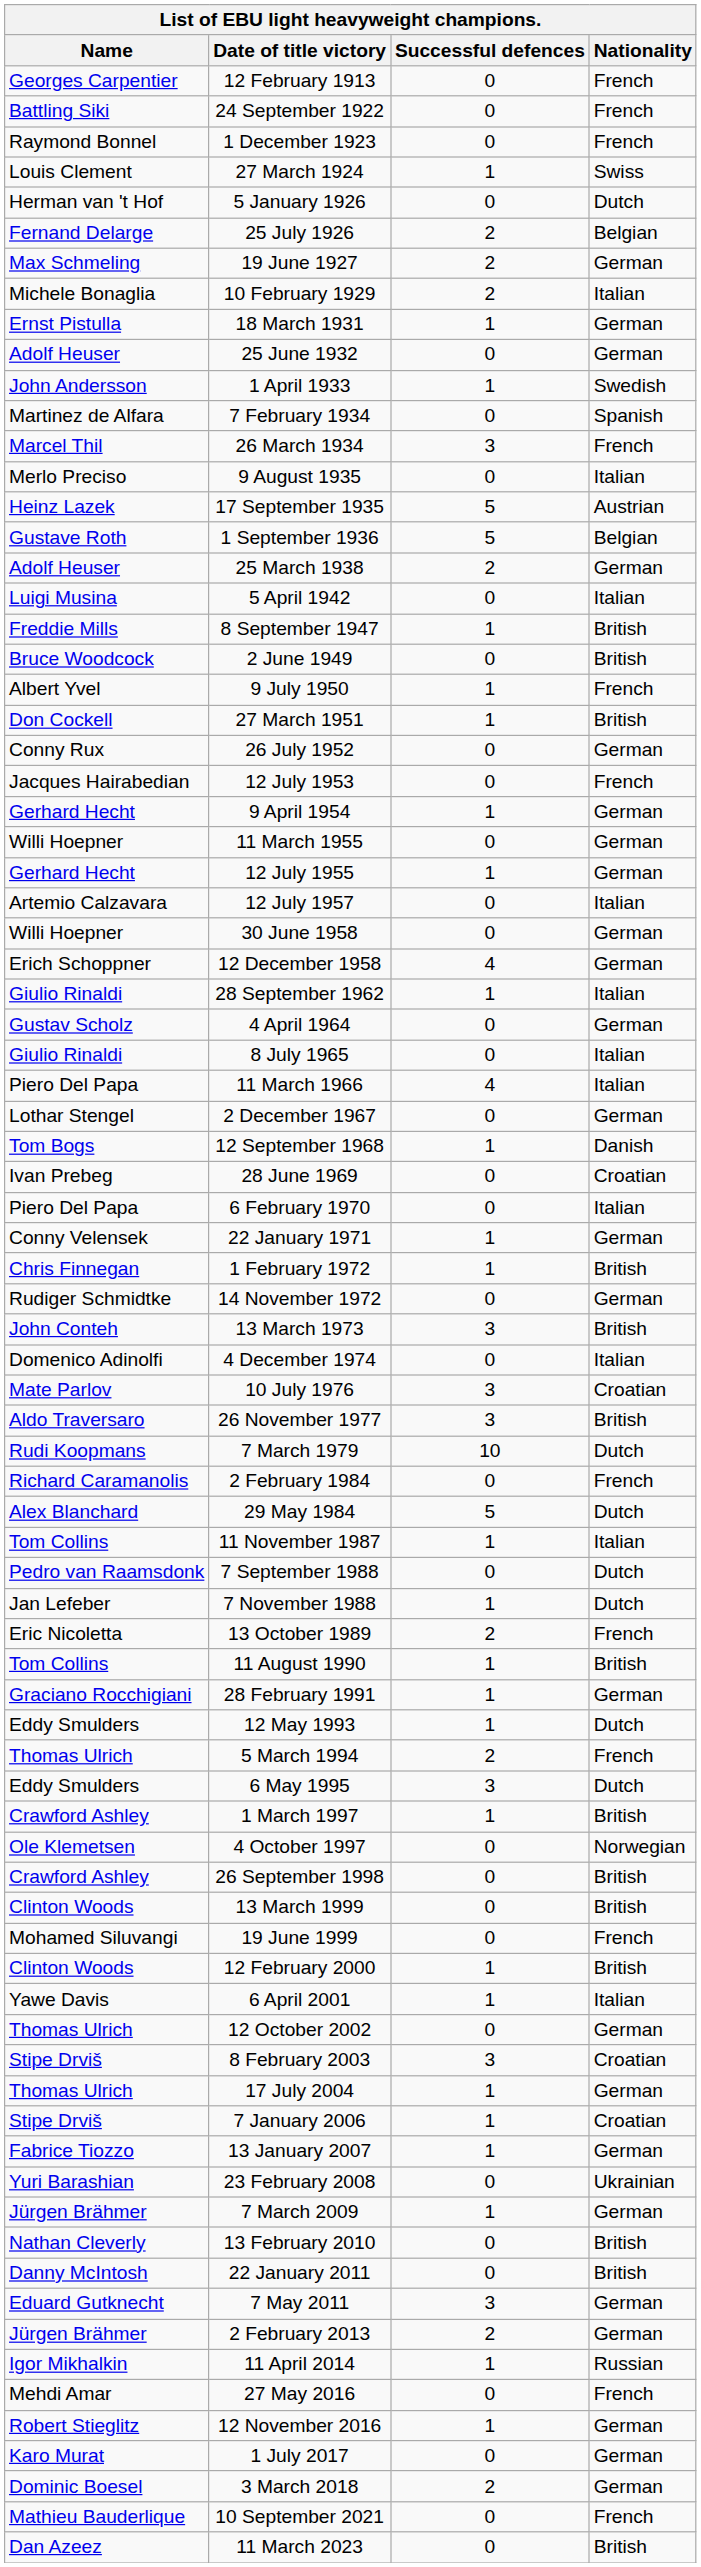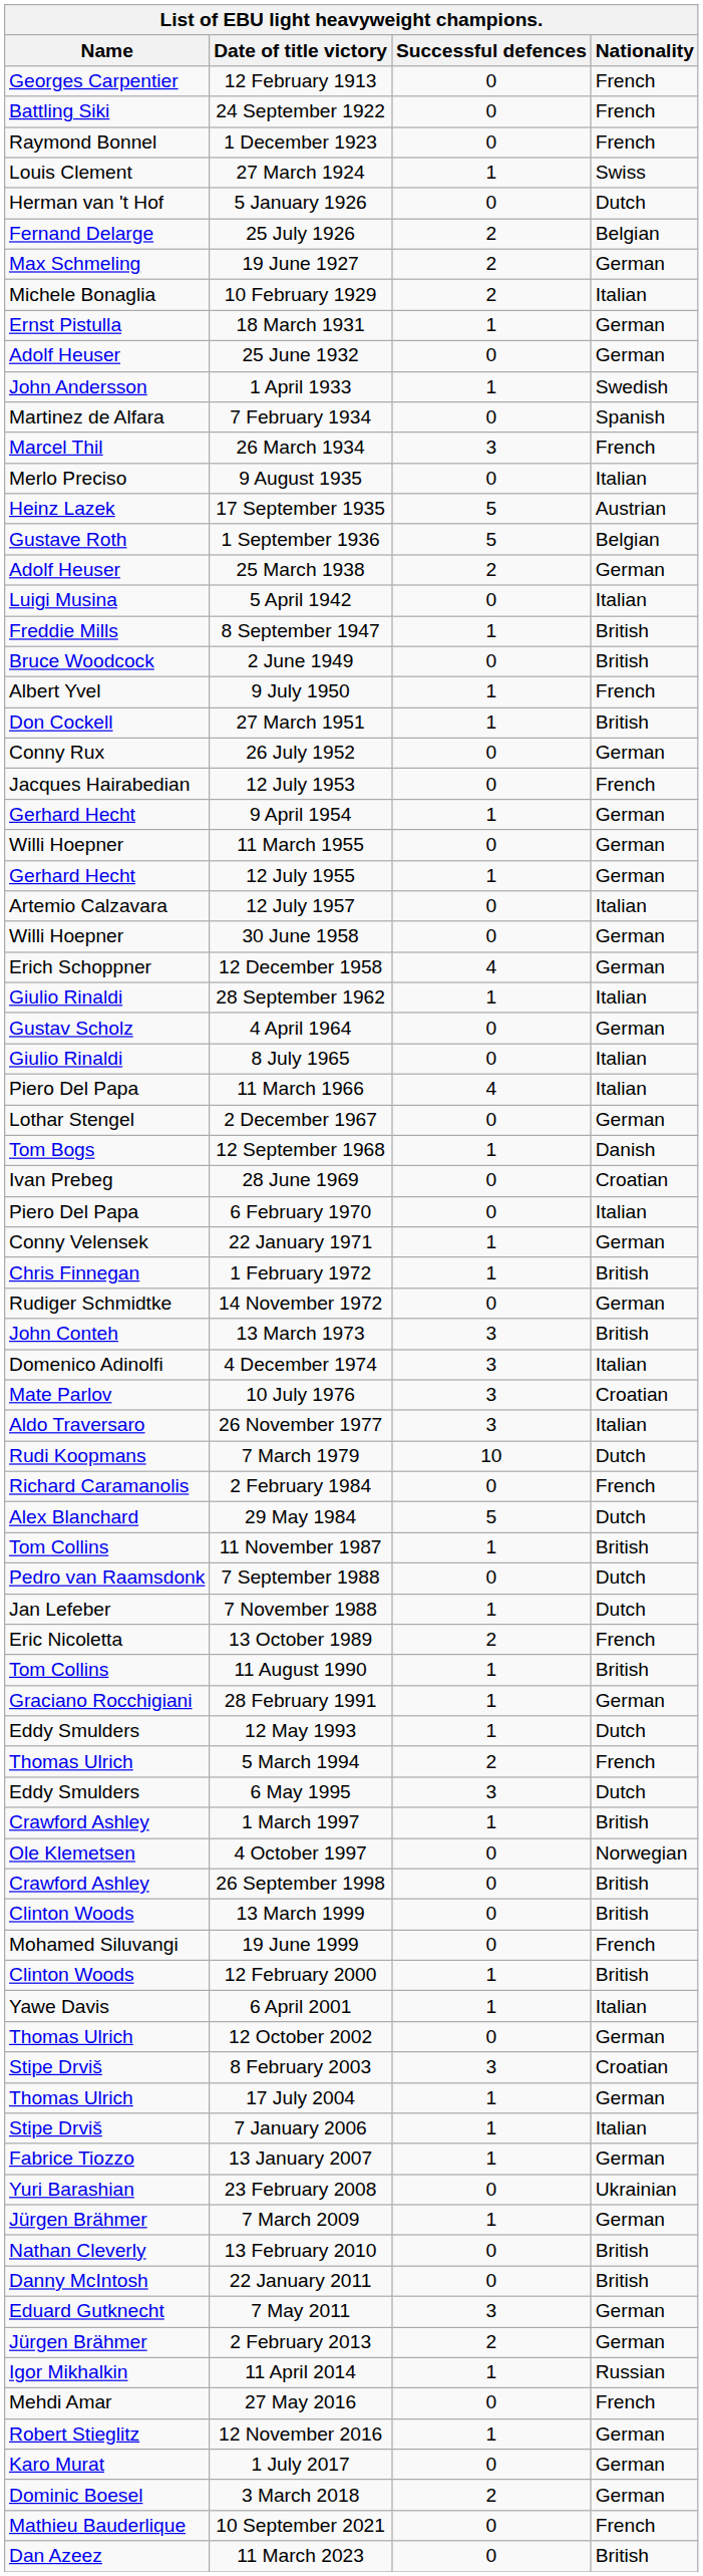 <table class="wikitable">
 <tr>
 <th colspan=4>List of EBU light heavyweight champions.</th>
 </tr>
 <tr>
 <th>Name</th>
 <th>Date of title victory</th>
 <th>Successful defences</th>
 <th>Nationality</th>
 </tr>
 <tr align=center>
 <td align=left><a href='#'>Georges Carpentier</a></td>
 <td>12 February 1913</td>
 <td>0</td>
 <td align=left> French</td>
 </tr>
 <tr align=center>
 <td align=left><a href='#'>Battling Siki</a></td>
 <td>24 September 1922</td>
 <td>0</td>
 <td align=left> French</td>
 </tr>
 <tr align=center>
 <td align=left>Raymond Bonnel</td>
 <td>1 December 1923</td>
 <td>0</td>
 <td align=left> French</td>
 </tr>
 <tr align=center>
 <td align=left>Louis Clement</td>
 <td>27 March 1924</td>
 <td>1</td>
 <td align=left> Swiss</td>
 </tr>
 <tr align=center>
 <td align=left>Herman van 't Hof</td>
 <td>5 January 1926</td>
 <td>0</td>
 <td align=left> Dutch</td>
 </tr>
 <tr align=center>
 <td align=left><a href='#'>Fernand Delarge</a></td>
 <td>25 July 1926</td>
 <td>2</td>
 <td align=left> Belgian</td>
 </tr>
 <tr align=center>
 <td align=left><a href='#'>Max Schmeling</a></td>
 <td>19 June 1927</td>
 <td>2</td>
 <td align=left> German</td>
 </tr>
 <tr align=center>
 <td align=left>Michele Bonaglia</td>
 <td>10 February 1929</td>
 <td>2</td>
 <td align=left> Italian</td>
 </tr>
 <tr align=center>
 <td align=left><a href='#'>Ernst Pistulla</a></td>
 <td>18 March 1931</td>
 <td>1</td>
 <td align=left> German</td>
 </tr>
 <tr align=center>
 <td align=left><a href='#'>Adolf Heuser</a></td>
 <td>25 June 1932</td>
 <td>0</td>
 <td align=left> German</td>
 </tr>
 <tr align=center>
 <td align=left><a href='#'>John Andersson</a></td>
 <td>1 April 1933</td>
 <td>1</td>
 <td align=left> Swedish</td>
 </tr>
 <tr align=center>
 <td align=left>Martinez de Alfara</td>
 <td>7 February 1934</td>
 <td>0</td>
 <td align=left> Spanish</td>
 </tr>
 <tr align=center>
 <td align=left><a href='#'>Marcel Thil</a></td>
 <td>26 March 1934</td>
 <td>3</td>
 <td align=left> French</td>
 </tr>
 <tr align=center>
 <td align=left>Merlo Preciso</td>
 <td>9 August 1935</td>
 <td>0</td>
 <td align=left> Italian</td>
 </tr>
 <tr align=center>
 <td align=left><a href='#'>Heinz Lazek</a></td>
 <td>17 September 1935</td>
 <td>5</td>
 <td align=left> Austrian</td>
 </tr>
 <tr align=center>
 <td align=left><a href='#'>Gustave Roth</a></td>
 <td>1 September 1936</td>
 <td>5</td>
 <td align=left> Belgian</td>
 </tr>
 <tr align=center>
 <td align=left><a href='#'>Adolf Heuser</a></td>
 <td>25 March 1938</td>
 <td>2</td>
 <td align=left> German</td>
 </tr>
 <tr align=center>
 <td align=left><a href='#'>Luigi Musina</a></td>
 <td>5 April 1942</td>
 <td>0</td>
 <td align=left> Italian</td>
 </tr>
 <tr align=center>
 <td align=left><a href='#'>Freddie Mills</a></td>
 <td>8 September 1947</td>
 <td>1</td>
 <td align=left> British</td>
 </tr>
 <tr align=center>
 <td align=left><a href='#'>Bruce Woodcock</a></td>
 <td>2 June 1949</td>
 <td>0</td>
 <td align=left> British</td>
 </tr>
 <tr align=center>
 <td align=left>Albert Yvel</td>
 <td>9 July 1950</td>
 <td>1</td>
 <td align=left> French</td>
 </tr>
 <tr align=center>
 <td align=left><a href='#'>Don Cockell</a></td>
 <td>27 March 1951</td>
 <td>1</td>
 <td align=left> British</td>
 </tr>
 <tr align=center>
 <td align=left>Conny Rux</td>
 <td>26 July 1952</td>
 <td>0</td>
 <td align=left> German</td>
 </tr>
 <tr align=center>
 <td align=left>Jacques Hairabedian</td>
 <td>12 July 1953</td>
 <td>0</td>
 <td align=left> French</td>
 </tr>
 <tr align=center>
 <td align=left><a href='#'>Gerhard Hecht</a></td>
 <td>9 April 1954</td>
 <td>1</td>
 <td align=left> German</td>
 </tr>
 <tr align=center>
 <td align=left>Willi Hoepner</td>
 <td>11 March 1955</td>
 <td>0</td>
 <td align=left> German</td>
 </tr>
 <tr align=center>
 <td align=left><a href='#'>Gerhard Hecht</a></td>
 <td>12 July 1955</td>
 <td>1</td>
 <td align=left> German</td>
 </tr>
 <tr align=center>
 <td align=left>Artemio Calzavara</td>
 <td>12 July 1957</td>
 <td>0</td>
 <td align=left> Italian</td>
 </tr>
 <tr align=center>
 <td align=left>Willi Hoepner</td>
 <td>30 June 1958</td>
 <td>0</td>
 <td align=left> German</td>
 </tr>
 <tr align=center>
 <td align=left>Erich Schoppner</td>
 <td>12 December 1958</td>
 <td>4</td>
 <td align=left> German</td>
 </tr>
 <tr align=center>
 <td align=left><a href='#'>Giulio Rinaldi</a></td>
 <td>28 September 1962</td>
 <td>1</td>
 <td align=left> Italian</td>
 </tr>
 <tr align=center>
 <td align=left><a href='#'>Gustav Scholz</a></td>
 <td>4 April 1964</td>
 <td>0</td>
 <td align=left> German</td>
 </tr>
 <tr align=center>
 <td align=left><a href='#'>Giulio Rinaldi</a></td>
 <td>8 July 1965</td>
 <td>0</td>
 <td align=left> Italian</td>
 </tr>
 <tr align=center>
 <td align=left>Piero Del Papa</td>
 <td>11 March 1966</td>
 <td>4</td>
 <td align=left> Italian</td>
 </tr>
 <tr align=center>
 <td align=left>Lothar Stengel</td>
 <td>2 December 1967</td>
 <td>0</td>
 <td align=left> German</td>
 </tr>
 <tr align=center>
 <td align=left><a href='#'>Tom Bogs</a></td>
 <td>12 September 1968</td>
 <td>1</td>
 <td align=left> Danish</td>
 </tr>
 <tr align=center>
 <td align=left>Ivan Prebeg</td>
 <td>28 June 1969</td>
 <td>0</td>
 <td align=left> Croatian</td>
 </tr>
 <tr align=center>
 <td align=left>Piero Del Papa</td>
 <td>6 February 1970</td>
 <td>0</td>
 <td align=left> Italian</td>
 </tr>
 <tr align=center>
 <td align=left>Conny Velensek</td>
 <td>22 January 1971</td>
 <td>1</td>
 <td align=left> German</td>
 </tr>
 <tr align=center>
 <td align=left><a href='#'>Chris Finnegan</a></td>
 <td>1 February 1972</td>
 <td>1</td>
 <td align=left> British</td>
 </tr>
 <tr align=center>
 <td align=left>Rudiger Schmidtke</td>
 <td>14 November 1972</td>
 <td>0</td>
 <td align=left> German</td>
 </tr>
 <tr align=center>
 <td align=left><a href='#'>John Conteh</a></td>
 <td>13 March 1973</td>
 <td>3</td>
 <td align=left> British</td>
 </tr>
 <tr align=center>
 <td align=left>Domenico Adinolfi</td>
 <td>4 December 1974</td>
-<td>0</td>
+<td>3</td>
 <td align=left> Italian</td>
 </tr>
 <tr align=center>
 <td align=left><a href='#'>Mate Parlov</a></td>
 <td>10 July 1976</td>
 <td>3</td>
 <td align=left> Croatian</td>
 </tr>
 <tr align=center>
 <td align=left><a href='#'>Aldo Traversaro</a></td>
 <td>26 November 1977</td>
 <td>3</td>
-<td align=left> British</td>
+<td align=left> Italian</td>
 </tr>
 <tr align=center>
 <td align=left><a href='#'>Rudi Koopmans</a></td>
 <td>7 March 1979</td>
 <td>10</td>
 <td align=left> Dutch</td>
 </tr>
 <tr align=center>
 <td align=left><a href='#'>Richard Caramanolis</a></td>
 <td>2 February 1984</td>
 <td>0</td>
 <td align=left> French</td>
 </tr>
 <tr align=center>
 <td align=left><a href='#'>Alex Blanchard</a></td>
 <td>29 May 1984</td>
 <td>5</td>
 <td align=left> Dutch</td>
 </tr>
 <tr align=center>
 <td align=left><a href='#'>Tom Collins</a></td>
 <td>11 November 1987</td>
 <td>1</td>
-<td align=left> Italian</td>
+<td align=left> British</td>
 </tr>
 <tr align=center>
 <td align=left><a href='#'>Pedro van Raamsdonk</a></td>
 <td>7 September 1988</td>
 <td>0</td>
 <td align=left> Dutch</td>
 </tr>
 <tr align=center>
 <td align=left>Jan Lefeber</td>
 <td>7 November 1988</td>
 <td>1</td>
 <td align=left> Dutch</td>
 </tr>
 <tr align=center>
 <td align=left>Eric Nicoletta</td>
 <td>13 October 1989</td>
 <td>2</td>
 <td align=left> French</td>
 </tr>
 <tr align=center>
 <td align=left><a href='#'>Tom Collins</a></td>
 <td>11 August 1990</td>
 <td>1</td>
 <td align=left> British</td>
 </tr>
 <tr align=center>
 <td align=left><a href='#'>Graciano Rocchigiani</a></td>
 <td>28 February 1991</td>
 <td>1</td>
 <td align=left> German</td>
 </tr>
 <tr align=center>
 <td align=left>Eddy Smulders</td>
 <td>12 May 1993</td>
 <td>1</td>
 <td align=left> Dutch</td>
 </tr>
 <tr align=center>
 <td align=left><a href='#'>Thomas Ulrich</a></td>
 <td>5 March 1994</td>
 <td>2</td>
 <td align=left> French</td>
 </tr>
 <tr align=center>
 <td align=left>Eddy Smulders</td>
 <td>6 May 1995</td>
 <td>3</td>
 <td align=left> Dutch</td>
 </tr>
 <tr align=center>
 <td align=left><a href='#'>Crawford Ashley</a></td>
 <td>1 March 1997</td>
 <td>1</td>
 <td align=left> British</td>
 </tr>
 <tr align=center>
 <td align=left><a href='#'>Ole Klemetsen</a></td>
 <td>4 October 1997</td>
 <td>0</td>
 <td align=left> Norwegian</td>
 </tr>
 <tr align=center>
 <td align=left><a href='#'>Crawford Ashley</a></td>
 <td>26 September 1998</td>
 <td>0</td>
 <td align=left> British</td>
 </tr>
 <tr align=center>
 <td align=left><a href='#'>Clinton Woods</a></td>
 <td>13 March 1999</td>
 <td>0</td>
 <td align=left> British</td>
 </tr>
 <tr align=center>
 <td align=left>Mohamed Siluvangi</td>
 <td>19 June 1999</td>
 <td>0</td>
 <td align=left> French</td>
 </tr>
 <tr align=center>
 <td align=left><a href='#'>Clinton Woods</a></td>
 <td>12 February 2000</td>
 <td>1</td>
 <td align=left> British</td>
 </tr>
 <tr align=center>
 <td align=left>Yawe Davis</td>
 <td>6 April 2001</td>
 <td>1</td>
 <td align=left> Italian</td>
 </tr>
 <tr align=center>
 <td align=left><a href='#'>Thomas Ulrich</a></td>
 <td>12 October 2002</td>
 <td>0</td>
 <td align=left> German</td>
 </tr>
 <tr align=center>
 <td align=left><a href='#'>Stipe Drviš</a></td>
 <td>8 February 2003</td>
 <td>3</td>
 <td align=left> Croatian</td>
 </tr>
 <tr align=center>
 <td align=left><a href='#'>Thomas Ulrich</a></td>
 <td>17 July 2004</td>
 <td>1</td>
 <td align=left> German</td>
 </tr>
 <tr align=center>
 <td align=left><a href='#'>Stipe Drviš</a></td>
 <td>7 January 2006</td>
 <td>1</td>
-<td align=left> Croatian</td>
+<td align=left> Italian</td>
 </tr>
 <tr align=center>
 <td align=left><a href='#'>Fabrice Tiozzo</a></td>
 <td>13 January 2007</td>
 <td>1</td>
 <td align=left> German</td>
 </tr>
 <tr align=center>
 <td align=left><a href='#'>Yuri Barashian</a></td>
 <td>23 February 2008</td>
 <td>0</td>
 <td align=left> Ukrainian</td>
 </tr>
 <tr align=center>
 <td align=left><a href='#'>Jürgen Brähmer</a></td>
 <td>7 March 2009</td>
 <td>1</td>
 <td align=left> German</td>
 </tr>
 <tr align=center>
 <td align=left><a href='#'>Nathan Cleverly</a></td>
 <td>13 February 2010</td>
 <td>0</td>
 <td align=left> British</td>
 </tr>
 <tr align=center>
 <td align=left><a href='#'>Danny McIntosh</a></td>
 <td>22 January 2011</td>
 <td>0</td>
 <td align=left> British</td>
 </tr>
 <tr align=center>
 <td align=left><a href='#'>Eduard Gutknecht</a></td>
 <td>7 May 2011</td>
 <td>3</td>
 <td align=left> German</td>
 </tr>
 <tr align=center>
 <td align=left><a href='#'>Jürgen Brähmer</a></td>
 <td>2 February 2013</td>
 <td>2</td>
 <td align=left> German</td>
 </tr>
 <tr align=center>
 <td align=left><a href='#'>Igor Mikhalkin</a></td>
 <td>11 April 2014</td>
 <td>1</td>
 <td align=left> Russian</td>
 </tr>
 <tr align=center>
 <td align=left>Mehdi Amar</td>
 <td>27 May 2016</td>
 <td>0</td>
 <td align=left> French</td>
 </tr>
 <tr align=center>
 <td align=left><a href='#'>Robert Stieglitz</a></td>
 <td>12 November 2016</td>
 <td>1</td>
 <td align=left> German</td>
 </tr>
 <tr align=center>
 <td align=left><a href='#'>Karo Murat</a></td>
 <td>1 July 2017</td>
 <td>0</td>
 <td align=left> German</td>
 </tr>
 <tr align=center>
 <td align=left><a href='#'>Dominic Boesel</a></td>
 <td>3 March 2018</td>
 <td>2</td>
 <td align=left> German</td>
 </tr>
 <tr align=center>
 <td align=left><a href='#'>Mathieu Bauderlique</a></td>
 <td>10 September 2021</td>
 <td>0</td>
 <td align=left> French</td>
 </tr>
 <tr align=center>
 <td align=left><a href='#'>Dan Azeez</a></td>
 <td>11 March 2023</td>
 <td>0</td>
 <td align=left> British</td>
 </tr>
 </table>
